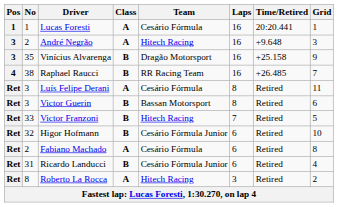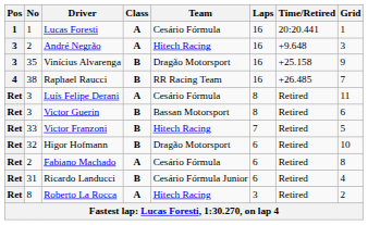 <table class="wikitable" style="font-size:90%">
 <tr>
 <th>Pos</th>
 <th>No</th>
 <th>Driver</th>
 <th>Class</th>
 <th>Team</th>
 <th>Laps</th>
 <th>Time/Retired</th>
 <th>Grid</th>
 </tr>
 <tr>
 <th>1</th>
 <td>1</td>
 <td> <a href='#'>Lucas Foresti</a></td>
 <td align="center"><strong><span>A</span></strong></td>
 <td>Cesário Fórmula</td>
 <td>16</td>
 <td>20:20.441</td>
 <td>1</td>
 </tr>
 <tr>
 <th>3</th>
 <td>2</td>
 <td> <a href='#'>André Negrão</a></td>
 <td align="center"><strong><span>A</span></strong></td>
 <td><a href='#'>Hitech Racing</a></td>
 <td>16</td>
 <td>+9.648</td>
 <td>3</td>
 </tr>
 <tr>
 <th>3</th>
 <td>35</td>
 <td> Vinícius Alvarenga</td>
 <td align=center><strong><span>B</span></strong></td>
 <td>Dragão Motorsport</td>
 <td>16</td>
 <td>+25.158</td>
 <td>9</td>
 </tr>
 <tr>
 <th>4</th>
 <td>38</td>
 <td> Raphael Raucci</td>
 <td align=center><strong><span>B</span></strong></td>
 <td>RR Racing Team</td>
 <td>16</td>
 <td>+26.485</td>
 <td>7</td>
 </tr>
 <tr>
 <th>Ret</th>
 <td>3</td>
 <td> <a href='#'>Luís Felipe Derani</a></td>
 <td align="center"><strong><span>A</span></strong></td>
 <td>Cesário Fórmula</td>
 <td>8</td>
 <td>Retired</td>
 <td>11</td>
 </tr>
 <tr>
 <th>Ret</th>
 <td>3</td>
 <td> <a href='#'>Victor Guerin</a></td>
 <td align=center><strong><span>B</span></strong></td>
 <td>Bassan Motorsport</td>
 <td>8</td>
 <td>Retired</td>
 <td>6</td>
 </tr>
 <tr>
 <th>Ret</th>
 <td>33</td>
 <td> <a href='#'>Victor Franzoni</a></td>
 <td align=center><strong><span>B</span></strong></td>
 <td><a href='#'>Hitech Racing</a></td>
 <td>7</td>
 <td>Retired</td>
 <td>5</td>
 </tr>
 <tr>
 <th>Ret</th>
 <td>32</td>
 <td> Higor Hofmann</td>
 <td align=center><strong><span>B</span></strong></td>
-<td>Cesário Fórmula Junior</td>
+<td>Dragão Motorsport</td>
 <td>6</td>
 <td>Retired</td>
 <td>10</td>
 </tr>
 <tr>
 <th>Ret</th>
 <td>2</td>
 <td> <a href='#'>Fabiano Machado</a></td>
 <td align="center"><strong><span>A</span></strong></td>
 <td>Cesário Fórmula</td>
 <td>6</td>
 <td>Retired</td>
 <td>8</td>
 </tr>
 <tr>
 <th>Ret</th>
 <td>31</td>
 <td> Ricardo Landucci</td>
 <td align=center><strong><span>B</span></strong></td>
 <td>Cesário Fórmula Junior</td>
 <td>6</td>
 <td>Retired</td>
 <td>4</td>
 </tr>
 <tr>
 <th>Ret</th>
 <td>8</td>
 <td> <a href='#'>Roberto La Rocca</a></td>
 <td align="center"><strong><span>A</span></strong></td>
 <td><a href='#'>Hitech Racing</a></td>
 <td>3</td>
 <td>Retired</td>
 <td>2</td>
 </tr>
 <tr>
 <th colspan=8 align=center>Fastest lap: <a href='#'>Lucas Foresti</a>, 1:30.270,  on lap 4</th>
 </tr>
 </table>
